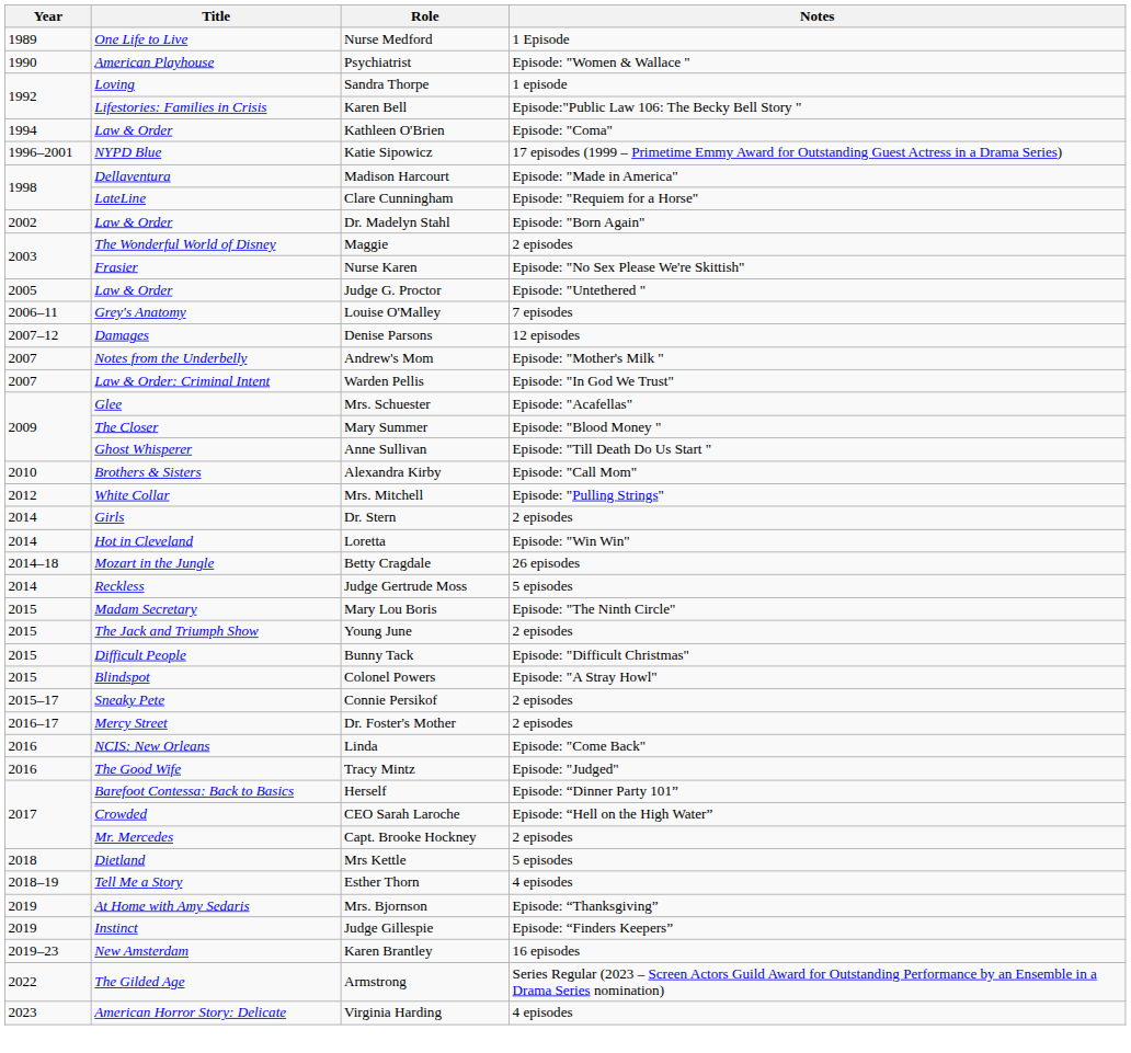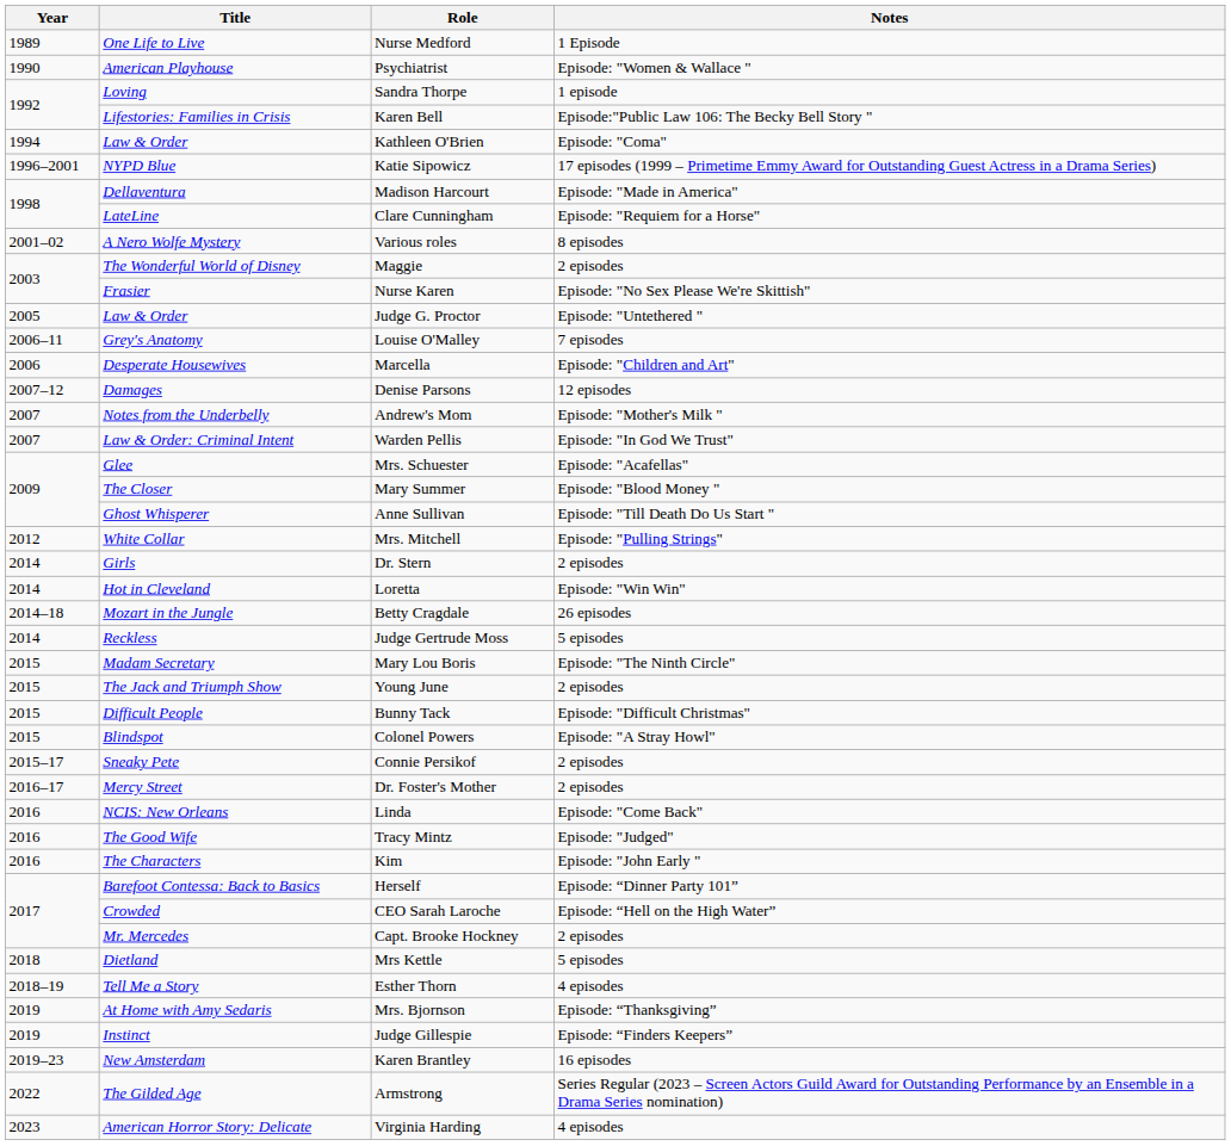 <table class="wikitable sortable">
 <tr>
 <th>Year</th>
 <th>Title</th>
 <th>Role</th>
 <th width="55%">Notes</th>
 </tr>
 <tr>
 <td>1989</td>
 <td><em><a href='#'>One Life to Live</a></em></td>
 <td>Nurse Medford</td>
 <td>1 Episode</td>
 </tr>
 <tr>
 <td>1990</td>
 <td><em><a href='#'>American Playhouse</a></em></td>
 <td>Psychiatrist</td>
 <td>Episode: "Women & Wallace "</td>
 </tr>
 <tr>
 <td rowspan=2>1992</td>
 <td><em><a href='#'>Loving</a></em></td>
 <td>Sandra Thorpe</td>
 <td>1 episode</td>
 </tr>
 <tr>
 <td><em><a href='#'>Lifestories: Families in Crisis</a></em></td>
 <td>Karen Bell</td>
 <td>Episode:"Public Law 106: The Becky Bell Story "</td>
 </tr>
 <tr>
 <td>1994</td>
 <td><em><a href='#'>Law & Order</a></em></td>
 <td>Kathleen O'Brien</td>
 <td>Episode: "Coma"</td>
 </tr>
 <tr>
 <td>1996–2001</td>
 <td><em><a href='#'>NYPD Blue</a></em></td>
 <td>Katie Sipowicz</td>
 <td>17 episodes (1999 – <a href='#'>Primetime Emmy Award for Outstanding Guest Actress in a Drama Series</a>)</td>
 </tr>
 <tr>
 <td rowspan=2>1998</td>
 <td><em><a href='#'>Dellaventura</a></em></td>
 <td>Madison Harcourt</td>
 <td>Episode: "Made in America"</td>
 </tr>
 <tr>
 <td><em><a href='#'>LateLine</a></em></td>
 <td>Clare Cunningham</td>
 <td>Episode: "Requiem for a Horse"</td>
 </tr>
 <tr>
-<td>2002</td>
-<td><em><a href='#'>Law & Order</a></em></td>
-<td>Dr. Madelyn Stahl</td>
-<td>Episode: "Born Again"</td>
+<td>2001–02</td>
+<td><em><a href='#'>A Nero Wolfe Mystery</a></em></td>
+<td>Various roles</td>
+<td>8 episodes</td>
 </tr>
 <tr>
 <td rowspan=2>2003</td>
 <td><em><a href='#'>The Wonderful World of Disney</a></em></td>
 <td>Maggie</td>
 <td>2 episodes</td>
 </tr>
 <tr>
 <td><em><a href='#'>Frasier</a></em></td>
 <td>Nurse Karen</td>
 <td>Episode: "No Sex Please We're Skittish"</td>
 </tr>
 <tr>
 <td>2005</td>
 <td><em><a href='#'>Law & Order</a></em></td>
 <td>Judge G. Proctor</td>
 <td>Episode: "Untethered "</td>
 </tr>
 <tr>
 <td>2006–11</td>
 <td><em><a href='#'>Grey's Anatomy</a></em></td>
 <td>Louise O'Malley</td>
 <td>7 episodes</td>
+</tr>
+<tr>
+<td>2006</td>
+<td><em><a href='#'>Desperate Housewives</a></em></td>
+<td>Marcella</td>
+<td>Episode: "<a href='#'>Children and Art</a>"</td>
 </tr>
 <tr>
 <td>2007–12</td>
 <td><em><a href='#'>Damages</a></em></td>
 <td>Denise Parsons</td>
 <td>12 episodes</td>
 </tr>
 <tr>
 <td>2007</td>
 <td><em><a href='#'>Notes from the Underbelly</a></em></td>
 <td>Andrew's Mom</td>
 <td>Episode: "Mother's Milk "</td>
 </tr>
 <tr>
 <td>2007</td>
 <td><em><a href='#'>Law & Order: Criminal Intent</a></em></td>
 <td>Warden Pellis</td>
 <td>Episode: "In God We Trust"</td>
 </tr>
 <tr>
 <td rowspan=3>2009</td>
 <td><em><a href='#'>Glee</a></em></td>
 <td>Mrs. Schuester</td>
 <td>Episode: "Acafellas"</td>
 </tr>
 <tr>
 <td><em><a href='#'>The Closer</a></em></td>
 <td>Mary Summer</td>
 <td>Episode: "Blood Money "</td>
 </tr>
 <tr>
 <td><em><a href='#'>Ghost Whisperer</a></em></td>
 <td>Anne Sullivan</td>
 <td>Episode: "Till Death Do Us Start "</td>
-</tr>
-<tr>
-<td>2010</td>
-<td><em><a href='#'>Brothers & Sisters</a></em></td>
-<td>Alexandra Kirby</td>
-<td>Episode: "Call Mom"</td>
 </tr>
 <tr>
 <td>2012</td>
 <td><em><a href='#'>White Collar</a></em></td>
 <td>Mrs. Mitchell</td>
 <td>Episode: "<a href='#'>Pulling Strings</a>"</td>
 </tr>
 <tr>
 <td>2014</td>
 <td><em><a href='#'>Girls</a></em></td>
 <td>Dr. Stern</td>
 <td>2 episodes</td>
 </tr>
 <tr>
 <td>2014</td>
 <td><em><a href='#'>Hot in Cleveland</a></em></td>
 <td>Loretta</td>
 <td>Episode: "Win Win"</td>
 </tr>
 <tr>
 <td>2014–18</td>
 <td><em><a href='#'>Mozart in the Jungle</a></em></td>
 <td>Betty Cragdale</td>
 <td>26 episodes</td>
 </tr>
 <tr>
 <td>2014</td>
 <td><em><a href='#'>Reckless</a></em></td>
 <td>Judge Gertrude Moss</td>
 <td>5 episodes</td>
 </tr>
 <tr>
 <td>2015</td>
 <td><em><a href='#'>Madam Secretary</a></em></td>
 <td>Mary Lou Boris</td>
 <td>Episode: "The Ninth Circle"</td>
 </tr>
 <tr>
 <td>2015</td>
 <td><em><a href='#'>The Jack and Triumph Show</a></em></td>
 <td>Young June</td>
 <td>2 episodes</td>
 </tr>
 <tr>
 <td>2015</td>
 <td><em><a href='#'>Difficult People</a></em></td>
 <td>Bunny Tack</td>
 <td>Episode: "Difficult Christmas"</td>
 </tr>
 <tr>
 <td>2015</td>
 <td><em><a href='#'>Blindspot</a></em></td>
 <td>Colonel Powers</td>
 <td>Episode: "A Stray Howl"</td>
 </tr>
 <tr>
 <td>2015–17</td>
 <td><em><a href='#'>Sneaky Pete</a></em></td>
 <td>Connie Persikof</td>
 <td>2 episodes</td>
 </tr>
 <tr>
 <td>2016–17</td>
 <td><em><a href='#'>Mercy Street</a></em></td>
 <td>Dr. Foster's Mother</td>
 <td>2 episodes</td>
 </tr>
 <tr>
 <td>2016</td>
 <td><em><a href='#'>NCIS: New Orleans</a></em></td>
 <td>Linda</td>
 <td>Episode: "Come Back"</td>
 </tr>
 <tr>
 <td>2016</td>
 <td><em><a href='#'>The Good Wife</a></em></td>
 <td>Tracy Mintz</td>
 <td>Episode: "Judged"</td>
 </tr>
 <tr>
+<td>2016</td>
+<td><em><a href='#'>The Characters</a></em></td>
+<td>Kim</td>
+<td>Episode: "John Early "</td>
+</tr>
+<tr>
 <td rowspan=3>2017</td>
 <td><em><a href='#'>Barefoot Contessa: Back to Basics</a></em></td>
 <td>Herself</td>
 <td>Episode: “Dinner Party 101”</td>
 </tr>
 <tr>
 <td><em><a href='#'>Crowded</a></em></td>
 <td>CEO Sarah Laroche</td>
 <td>Episode: “Hell on the High Water”</td>
 </tr>
 <tr>
 <td><em><a href='#'>Mr. Mercedes</a></em></td>
 <td>Capt. Brooke Hockney</td>
 <td>2 episodes</td>
 </tr>
 <tr>
 <td>2018</td>
 <td><em><a href='#'>Dietland</a></em></td>
 <td>Mrs Kettle</td>
 <td>5 episodes</td>
 </tr>
 <tr>
 <td>2018–19</td>
 <td><em><a href='#'>Tell Me a Story</a></em></td>
 <td>Esther Thorn</td>
 <td>4 episodes</td>
 </tr>
 <tr>
 <td>2019</td>
 <td><em><a href='#'>At Home with Amy Sedaris</a></em></td>
 <td>Mrs. Bjornson</td>
 <td>Episode: “Thanksgiving”</td>
 </tr>
 <tr>
 <td>2019</td>
 <td><em><a href='#'>Instinct</a></em></td>
 <td>Judge Gillespie</td>
 <td>Episode: “Finders Keepers”</td>
 </tr>
 <tr>
 <td>2019–23</td>
 <td><em><a href='#'>New Amsterdam</a></em></td>
 <td>Karen Brantley</td>
 <td>16 episodes</td>
 </tr>
 <tr>
 <td>2022</td>
 <td><em><a href='#'>The Gilded Age</a></em></td>
 <td>Armstrong</td>
 <td>Series Regular (2023 – <a href='#'>Screen Actors Guild Award for Outstanding Performance by an Ensemble in a Drama Series</a> nomination)</td>
 </tr>
 <tr>
 <td>2023</td>
 <td><em><a href='#'>American Horror Story: Delicate</a></em></td>
 <td>Virginia Harding</td>
 <td>4 episodes</td>
 </tr>
 </table>
